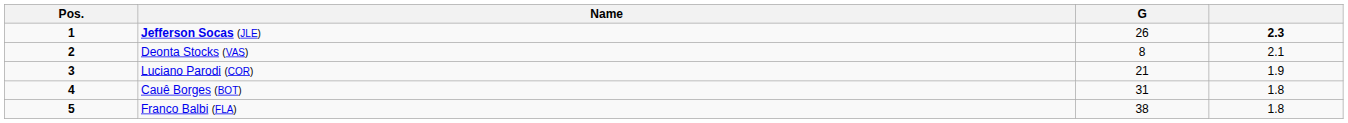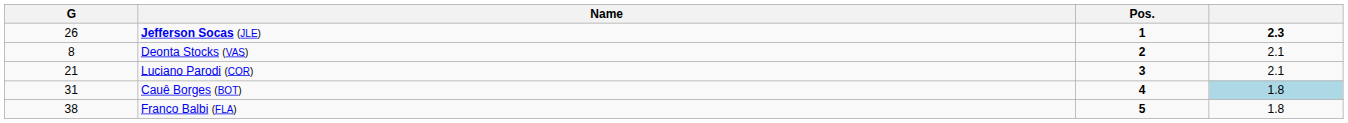 <table class="wikitable" style="width:90%;">
 <tr>
+<th style="width:10%;">G</th>
+<th style="width:70%;">Name</th>
 <th style="width:10%;">Pos.</th>
-<th style="width:70%;">Name</th>
-<th style="width:10%;">G</th>
 <th style="width:10%;"></th>
 </tr>
 <tr align=center>
+<td>26</td>
+<td align=left> <strong><a href='#'>Jefferson Socas</a></strong> <small>(<a href='#'>JLE</a>)</small></td>
 <td><strong>1</strong></td>
-<td align=left> <strong><a href='#'>Jefferson Socas</a></strong> <small>(<a href='#'>JLE</a>)</small></td>
-<td>26</td>
 <td><strong>2.3</strong></td>
 </tr>
 <tr align=center>
+<td>8</td>
+<td align=left> <a href='#'>Deonta Stocks</a> <small>(<a href='#'>VAS</a>)</small></td>
 <td><strong>2</strong></td>
-<td align=left> <a href='#'>Deonta Stocks</a> <small>(<a href='#'>VAS</a>)</small></td>
-<td>8</td>
 <td>2.1</td>
 </tr>
 <tr align=center>
+<td>21</td>
+<td align=left> <a href='#'>Luciano Parodi</a> <small>(<a href='#'>COR</a>)</small></td>
 <td><strong>3</strong></td>
-<td align=left> <a href='#'>Luciano Parodi</a> <small>(<a href='#'>COR</a>)</small></td>
-<td>21</td>
-<td>1.9</td>
+<td>2.1</td>
 </tr>
 <tr align=center>
+<td>31</td>
+<td align=left> <a href='#'>Cauê Borges</a> <small>(<a href='#'>BOT</a>)</small></td>
 <td><strong>4</strong></td>
-<td align=left> <a href='#'>Cauê Borges</a> <small>(<a href='#'>BOT</a>)</small></td>
-<td>31</td>
-<td>1.8</td>
+<td style="background: lightblue;">1.8</td>
 </tr>
 <tr align=center>
+<td>38</td>
+<td align=left> <a href='#'>Franco Balbi</a> <small>(<a href='#'>FLA</a>)</small></td>
 <td><strong>5</strong></td>
-<td align=left> <a href='#'>Franco Balbi</a> <small>(<a href='#'>FLA</a>)</small></td>
-<td>38</td>
 <td>1.8</td>
 </tr>
 </table>
